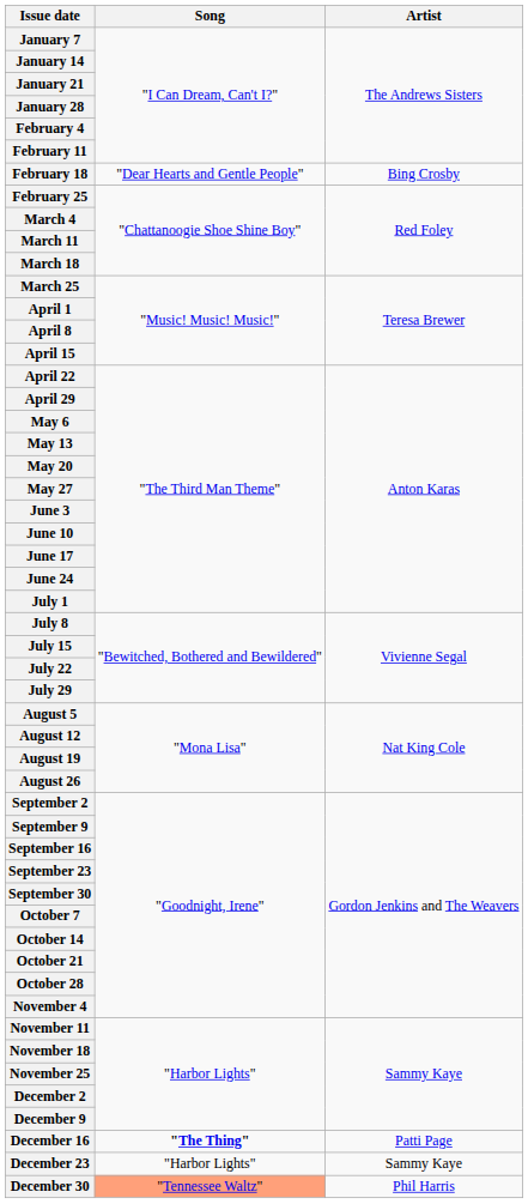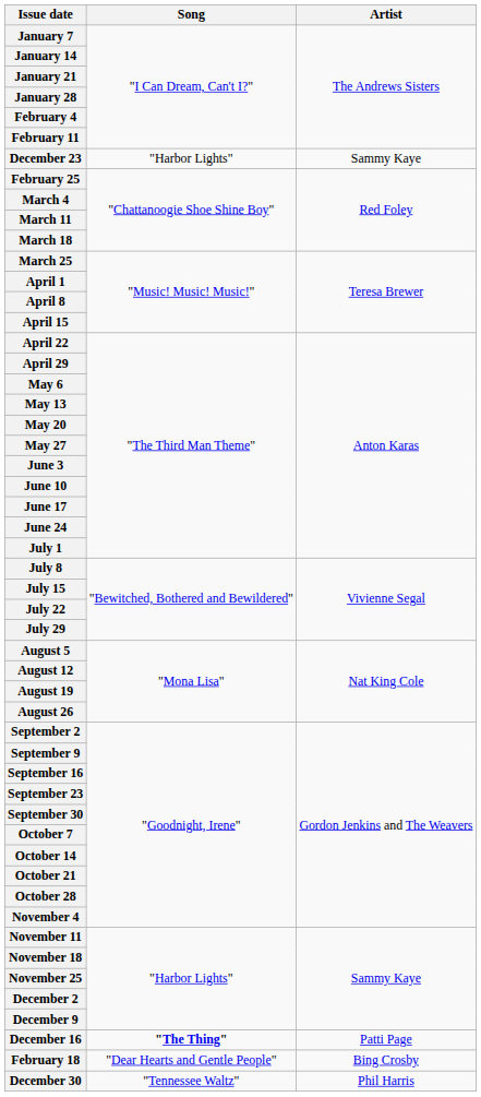 <table class="wikitable plainrowheaders" style="text-align: center">
 <tr>
 <th>Issue date</th>
 <th>Song</th>
 <th>Artist</th>
 </tr>
 <tr>
 <th scope="row">January 7</th>
 <td rowspan=6>"<a href='#'>I Can Dream, Can't I?</a>"</td>
 <td rowspan=6><a href='#'>The Andrews Sisters</a></td>
 </tr>
 <tr>
 <th scope="row">January 14</th>
 </tr>
 <tr>
 <th scope="row">January 21</th>
 </tr>
 <tr>
 <th scope="row">January 28</th>
 </tr>
 <tr>
 <th scope="row">February 4</th>
 </tr>
 <tr>
 <th scope="row">February 11</th>
 </tr>
 <tr>
-<th scope="row">February 18</th>
-<td>"<a href='#'>Dear Hearts and Gentle People</a>"</td>
-<td><a href='#'>Bing Crosby</a></td>
+<th scope="row">December 23</th>
+<td>"Harbor Lights"</td>
+<td>Sammy Kaye</td>
 </tr>
 <tr>
 <th scope="row">February 25</th>
 <td rowspan=4>"<a href='#'>Chattanoogie Shoe Shine Boy</a>"</td>
 <td rowspan=4><a href='#'>Red Foley</a></td>
 </tr>
 <tr>
 <th scope="row">March 4</th>
 </tr>
 <tr>
 <th scope="row">March 11</th>
 </tr>
 <tr>
 <th scope="row">March 18</th>
 </tr>
 <tr>
 <th scope="row">March 25</th>
 <td rowspan=4>"<a href='#'>Music! Music! Music!</a>"</td>
 <td rowspan=4><a href='#'>Teresa Brewer</a></td>
 </tr>
 <tr>
 <th scope="row">April 1</th>
 </tr>
 <tr>
 <th scope="row">April 8</th>
 </tr>
 <tr>
 <th scope="row">April 15</th>
 </tr>
 <tr>
 <th scope="row">April 22</th>
 <td rowspan=11>"<a href='#'>The Third Man Theme</a>"</td>
 <td rowspan=11><a href='#'>Anton Karas</a></td>
 </tr>
 <tr>
 <th scope="row">April 29</th>
 </tr>
 <tr>
 <th scope="row">May 6</th>
 </tr>
 <tr>
 <th scope="row">May 13</th>
 </tr>
 <tr>
 <th scope="row">May 20</th>
 </tr>
 <tr>
 <th scope="row">May 27</th>
 </tr>
 <tr>
 <th scope="row">June 3</th>
 </tr>
 <tr>
 <th scope="row">June 10</th>
 </tr>
 <tr>
 <th scope="row">June 17</th>
 </tr>
 <tr>
 <th scope="row">June 24</th>
 </tr>
 <tr>
 <th scope="row">July 1</th>
 </tr>
 <tr>
 <th scope="row">July 8</th>
 <td rowspan=4>"<a href='#'>Bewitched, Bothered and Bewildered</a>"</td>
 <td rowspan=4><a href='#'>Vivienne Segal</a></td>
 </tr>
 <tr>
 <th scope="row">July 15</th>
 </tr>
 <tr>
 <th scope="row">July 22</th>
 </tr>
 <tr>
 <th scope="row">July 29</th>
 </tr>
 <tr>
 <th scope="row">August 5</th>
 <td rowspan=4>"<a href='#'>Mona Lisa</a>"</td>
 <td rowspan=4><a href='#'>Nat King Cole</a></td>
 </tr>
 <tr>
 <th scope="row">August 12</th>
 </tr>
 <tr>
 <th scope="row">August 19</th>
 </tr>
 <tr>
 <th scope="row">August 26</th>
 </tr>
 <tr>
 <th scope="row">September 2</th>
 <td rowspan=10>"<a href='#'>Goodnight, Irene</a>"</td>
 <td rowspan=10><a href='#'>Gordon Jenkins</a> and <a href='#'>The Weavers</a></td>
 </tr>
 <tr>
 <th scope="row">September 9</th>
 </tr>
 <tr>
 <th scope="row">September 16</th>
 </tr>
 <tr>
 <th scope="row">September 23</th>
 </tr>
 <tr>
 <th scope="row">September 30</th>
 </tr>
 <tr>
 <th scope="row">October 7</th>
 </tr>
 <tr>
 <th scope="row">October 14</th>
 </tr>
 <tr>
 <th scope="row">October 21</th>
 </tr>
 <tr>
 <th scope="row">October 28</th>
 </tr>
 <tr>
 <th scope="row">November 4</th>
 </tr>
 <tr>
 <th scope="row">November 11</th>
 <td rowspan=5>"<a href='#'>Harbor Lights</a>"</td>
 <td rowspan=5><a href='#'>Sammy Kaye</a></td>
 </tr>
 <tr>
 <th scope="row">November 18</th>
 </tr>
 <tr>
 <th scope="row">November 25</th>
 </tr>
 <tr>
 <th scope="row">December 2</th>
 </tr>
 <tr>
 <th scope="row">December 9</th>
 </tr>
 <tr>
 <th scope="row">December 16</th>
 <td><strong>"<a href='#'>The Thing</a>"</strong></td>
 <td><a href='#'>Patti Page</a></td>
 </tr>
 <tr>
-<th scope="row">December 23</th>
-<td>"Harbor Lights"</td>
-<td>Sammy Kaye</td>
+<th scope="row">February 18</th>
+<td>"<a href='#'>Dear Hearts and Gentle People</a>"</td>
+<td><a href='#'>Bing Crosby</a></td>
 </tr>
 <tr>
 <th scope="row">December 30</th>
-<td style="background: lightsalmon;">"<a href='#'>Tennessee Waltz</a>"</td>
+<td>"<a href='#'>Tennessee Waltz</a>"</td>
 <td><a href='#'>Phil Harris</a></td>
 </tr>
 </table>
